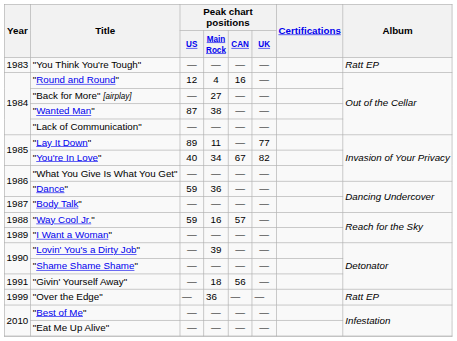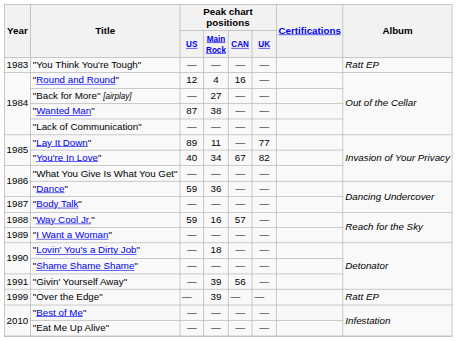 <table class="wikitable">
 <tr>
 <th rowspan=2>Year</th>
 <th rowspan=2>Title</th>
 <th colspan=4>Peak chart positions</th>
 <th rowspan=2><a href='#'>Certifications</a></th>
 <th rowspan=2>Album</th>
 </tr>
 <tr>
 <th style="width:2em"><small><a href='#'>US</a></small></th>
 <th style="width:2em"><small><a href='#'>Main Rock</a></small></th>
 <th style="width:2em"><small><a href='#'>CAN</a></small></th>
 <th style="width:2em"><small><a href='#'>UK</a></small></th>
 </tr>
 <tr>
 <td>1983</td>
 <td>"You Think You're Tough"</td>
 <td align="center">—</td>
 <td align="center">—</td>
 <td align="center">—</td>
 <td align="center">—</td>
 <td align="center"></td>
 <td><em>Ratt EP</em></td>
 </tr>
 <tr>
 <td rowspan="4">1984</td>
 <td>"<a href='#'>Round and Round</a>"</td>
 <td align="center">12</td>
 <td align="center">4</td>
 <td align="center">16</td>
 <td align="center">—</td>
 <td alignleft></td>
 <td rowspan="4"><em>Out of the Cellar</em></td>
 </tr>
 <tr>
 <td>"Back for More" <small><em>[airplay]</em></small></td>
 <td align="center">—</td>
 <td align="center">27</td>
 <td align="center">—</td>
 <td align="center">—</td>
 <td align="center"></td>
 </tr>
 <tr>
 <td>"<a href='#'>Wanted Man</a>"</td>
 <td align="center">87</td>
 <td align="center">38</td>
 <td align="center">—</td>
 <td align="center">—</td>
 <td align="center"></td>
 </tr>
 <tr>
 <td>"Lack of Communication"</td>
 <td align="center">—</td>
 <td align="center">—</td>
 <td align="center">—</td>
 <td align="center">—</td>
 <td align="center"></td>
 </tr>
 <tr>
 <td rowspan="2">1985</td>
 <td>"<a href='#'>Lay It Down</a>"</td>
 <td align="center">89</td>
 <td align="center">11</td>
 <td align="center">—</td>
 <td align="center">77</td>
 <td align="center"></td>
 <td rowspan="3"><em>Invasion of Your Privacy</em></td>
 </tr>
 <tr>
 <td>"<a href='#'>You're In Love</a>"</td>
 <td align="center">40</td>
 <td align="center">34</td>
 <td align="center">67</td>
 <td align="center">82</td>
 <td align="center"></td>
 </tr>
 <tr>
 <td rowspan="2">1986</td>
 <td>"What You Give Is What You Get"</td>
 <td align="center">—</td>
 <td align="center">—</td>
 <td align="center">—</td>
 <td align="center">—</td>
 <td align="center"></td>
 </tr>
 <tr>
 <td>"<a href='#'>Dance</a>"</td>
 <td align="center">59</td>
 <td align="center">36</td>
 <td align="center">—</td>
 <td align="center">—</td>
 <td align="center"></td>
 <td rowspan="2"><em>Dancing Undercover</em></td>
 </tr>
 <tr>
 <td rowspan="1">1987</td>
 <td>"<a href='#'>Body Talk</a>"</td>
 <td align="center">—</td>
 <td align="center">—</td>
 <td align="center">—</td>
 <td align="center">—</td>
 <td align="center"></td>
 </tr>
 <tr>
 <td rowspan="1">1988</td>
 <td>"<a href='#'>Way Cool Jr.</a>"</td>
 <td align="center">59</td>
 <td align="center">16</td>
 <td align="center">57</td>
 <td align="center">—</td>
 <td align="center"></td>
 <td rowspan="2"><em>Reach for the Sky</em></td>
 </tr>
 <tr>
 <td rowspan="1">1989</td>
 <td>"<a href='#'>I Want a Woman</a>"</td>
 <td align="center">—</td>
 <td align="center">—</td>
 <td align="center">—</td>
 <td align="center">—</td>
 <td align="center"></td>
 </tr>
 <tr>
 <td rowspan="2">1990</td>
 <td>"<a href='#'>Lovin' You's a Dirty Job</a>"</td>
 <td align="center">—</td>
-<td align="center">39</td>
+<td align="center">18</td>
 <td align="center">—</td>
 <td align="center">—</td>
 <td align="center"></td>
 <td rowspan="3"><em>Detonator</em></td>
 </tr>
 <tr>
 <td>"<a href='#'>Shame Shame Shame</a>"</td>
 <td align="center">—</td>
 <td align="center">—</td>
 <td align="center">—</td>
 <td align="center">—</td>
 <td align="center"></td>
 </tr>
 <tr>
 <td rowspan="1">1991</td>
 <td>"Givin' Yourself Away"</td>
 <td align="center">—</td>
-<td align="center">18</td>
+<td align="center">39</td>
 <td align="center">56</td>
 <td align="center">—</td>
 <td align="center"></td>
 </tr>
 <tr>
 <td>1999</td>
 <td>"Over the Edge"</td>
 <td>—</td>
-<td>36</td>
+<td align="center">39</td>
 <td>—</td>
 <td>—</td>
 <td></td>
 <td><em>Ratt EP</em></td>
 </tr>
 <tr>
 <td rowspan="2">2010</td>
 <td>"<a href='#'>Best of Me</a>"</td>
 <td align="center">—</td>
 <td align="center">—</td>
 <td align="center">—</td>
 <td align="center">—</td>
 <td align="center"></td>
 <td rowspan="2"><em>Infestation</em></td>
 </tr>
 <tr>
 <td>"Eat Me Up Alive"</td>
 <td align="center">—</td>
 <td align="center">—</td>
 <td align="center">—</td>
 <td align="center">—</td>
 <td align="center"></td>
 </tr>
 <tr>
 </tr>
 </table>
